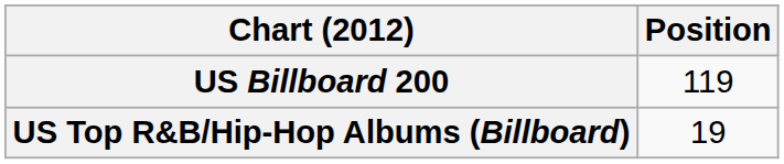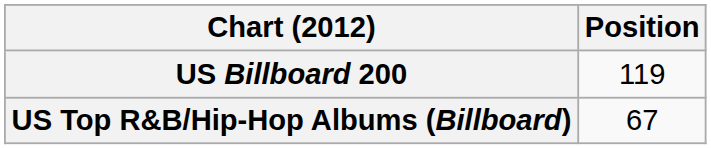 <table class="wikitable plainrowheaders" style="text-align:center">
 <tr>
 <th scope="col">Chart (2012)</th>
 <th scope="col">Position</th>
 </tr>
 <tr>
 <th scope="row">US <em>Billboard</em> 200</th>
 <td>119</td>
 </tr>
 <tr>
 <th scope="row">US Top R&B/Hip-Hop Albums (<em>Billboard</em>)</th>
-<td>19</td>
+<td>67</td>
 </tr>
 </table>
